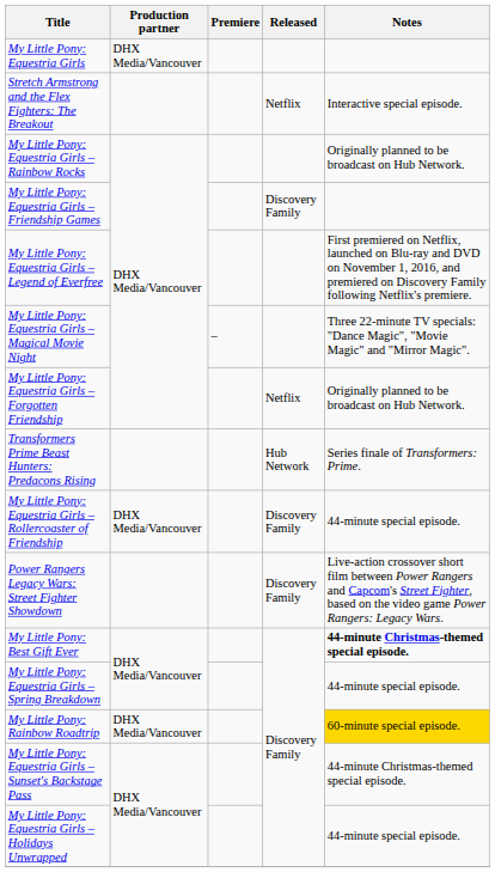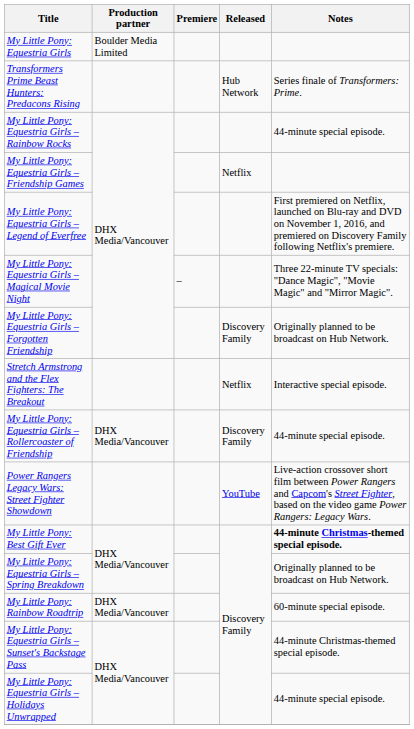 <table class="wikitable" style="text-align:left" width="100%" sortable">
 <tr>
 <th>Title</th>
 <th>Production partner</th>
 <th>Premiere</th>
 <th>Released</th>
 <th>Notes</th>
 </tr>
 <tr>
 <td><em><a href='#'>My Little Pony: Equestria Girls</a></em></td>
-<td>DHX Media/Vancouver</td>
+<td>Boulder Media Limited</td>
 <td></td>
 <td></td>
 <td></td>
 </tr>
 <tr>
-<td><em><a href='#'>Stretch Armstrong and the Flex Fighters: The Breakout</a></em></td>
+<td><em><a href='#'>Transformers Prime Beast Hunters: Predacons Rising</a></em></td>
 <td></td>
 <td></td>
-<td>Netflix</td>
-<td>Interactive special episode.</td>
+<td>Hub Network</td>
+<td>Series finale of <em>Transformers: Prime</em>.</td>
 </tr>
 <tr>
 <td><em><a href='#'>My Little Pony: Equestria Girls – Rainbow Rocks</a></em></td>
 <td rowspan="5">DHX Media/Vancouver</td>
 <td></td>
 <td></td>
-<td>Originally planned to be broadcast on Hub Network.</td>
+<td>44-minute special episode.</td>
 </tr>
 <tr>
 <td><em><a href='#'>My Little Pony: Equestria Girls – Friendship Games</a></em></td>
 <td></td>
-<td>Discovery Family</td>
+<td>Netflix</td>
 <td></td>
 </tr>
 <tr>
 <td><em><a href='#'>My Little Pony: Equestria Girls – Legend of Everfree</a></em></td>
 <td></td>
 <td></td>
 <td>First premiered on Netflix, launched on Blu-ray and DVD on November 1, 2016, and premiered on Discovery Family following Netflix's premiere.</td>
 </tr>
 <tr>
 <td><em><a href='#'>My Little Pony: Equestria Girls – Magical Movie Night</a></em></td>
 <td> – </td>
 <td></td>
 <td>Three 22-minute TV specials: "Dance Magic", "Movie Magic" and "Mirror Magic".</td>
 </tr>
 <tr>
 <td><em><a href='#'>My Little Pony: Equestria Girls – Forgotten Friendship</a></em></td>
 <td></td>
-<td>Netflix</td>
+<td>Discovery Family</td>
 <td>Originally planned to be broadcast on Hub Network.</td>
 </tr>
 <tr>
-<td><em><a href='#'>Transformers Prime Beast Hunters: Predacons Rising</a></em></td>
+<td><em><a href='#'>Stretch Armstrong and the Flex Fighters: The Breakout</a></em></td>
 <td></td>
 <td></td>
-<td>Hub Network</td>
-<td>Series finale of <em>Transformers: Prime</em>.</td>
+<td>Netflix</td>
+<td>Interactive special episode.</td>
 </tr>
 <tr>
 <td><em><a href='#'>My Little Pony: Equestria Girls – Rollercoaster of Friendship</a></em></td>
 <td>DHX Media/Vancouver</td>
 <td></td>
 <td>Discovery Family</td>
 <td>44-minute special episode.</td>
 </tr>
 <tr>
 <td><em><a href='#'>Power Rangers Legacy Wars: Street Fighter Showdown</a></em></td>
 <td></td>
 <td></td>
-<td>Discovery Family</td>
+<td><a href='#'>YouTube</a></td>
 <td>Live-action crossover short film between <em>Power Rangers</em> and <a href='#'>Capcom</a>'s <em><a href='#'>Street Fighter</a></em>, based on the video game <em>Power Rangers: Legacy Wars</em>.</td>
 </tr>
 <tr>
 <td><em><a href='#'>My Little Pony: Best Gift Ever</a></em></td>
 <td rowspan="2">DHX Media/Vancouver</td>
 <td></td>
 <td rowspan="5">Discovery Family</td>
 <td><strong>44-minute <a href='#'>Christmas</a>-themed special episode.</strong></td>
 </tr>
 <tr>
 <td><em><a href='#'>My Little Pony: Equestria Girls – Spring Breakdown</a></em></td>
 <td></td>
-<td>44-minute special episode.</td>
+<td>Originally planned to be broadcast on Hub Network.</td>
 </tr>
 <tr>
 <td><em><a href='#'>My Little Pony: Rainbow Roadtrip</a></em></td>
 <td>DHX Media/Vancouver</td>
 <td></td>
-<td style="background: gold;">60-minute special episode.</td>
+<td>60-minute special episode.</td>
 </tr>
 <tr>
 <td><em><a href='#'>My Little Pony: Equestria Girls – Sunset's Backstage Pass</a></em></td>
 <td rowspan="2">DHX Media/Vancouver</td>
 <td></td>
 <td>44-minute Christmas-themed special episode.</td>
 </tr>
 <tr>
 <td><em><a href='#'>My Little Pony: Equestria Girls – Holidays Unwrapped</a></em></td>
 <td></td>
 <td>44-minute special episode.</td>
 </tr>
 <tr>
 </tr>
 </table>
